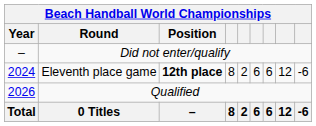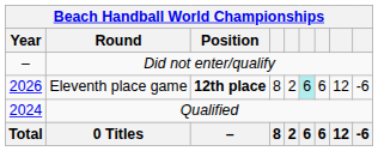 <table class="wikitable" style="text-align: center;">
 <tr>
 <th colspan=9><a href='#'>Beach Handball World Championships</a></th>
 </tr>
 <tr>
 <th>Year</th>
 <th>Round</th>
 <th>Position</th>
 <th></th>
 <th></th>
 <th></th>
 <th></th>
 <th></th>
 <th></th>
 </tr>
 <tr>
 <td> – </td>
 <td colspan=9><em> Did not enter/qualify</em></td>
 </tr>
 <tr>
-<td> <a href='#'>2024</a></td>
+<td> <a href='#'>2026</a></td>
 <td>Eleventh place game</td>
 <td><strong>12th place</strong></td>
 <td>8</td>
 <td>2</td>
-<td>6</td>
+<td style="background: paleturquoise;">6</td>
 <td>6</td>
 <td>12</td>
 <td>-6</td>
 </tr>
 <tr>
-<td> <a href='#'>2026</a></td>
+<td> <a href='#'>2024</a></td>
 <td colspan=9><em> Qualified</em></td>
 </tr>
 <tr>
 <th>Total</th>
 <th>0 Titles</th>
 <th>–</th>
 <th>8</th>
 <th>2</th>
 <th>6</th>
 <th>6</th>
 <th>12</th>
 <th>-6</th>
 </tr>
 </table>
